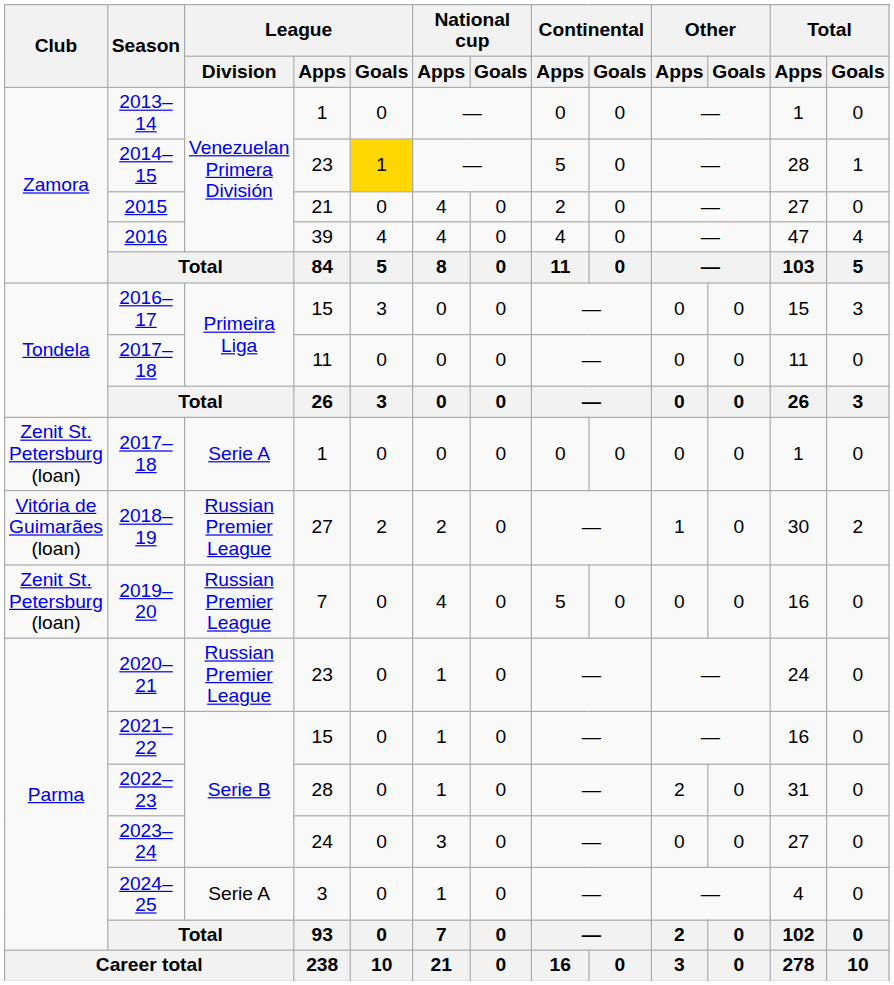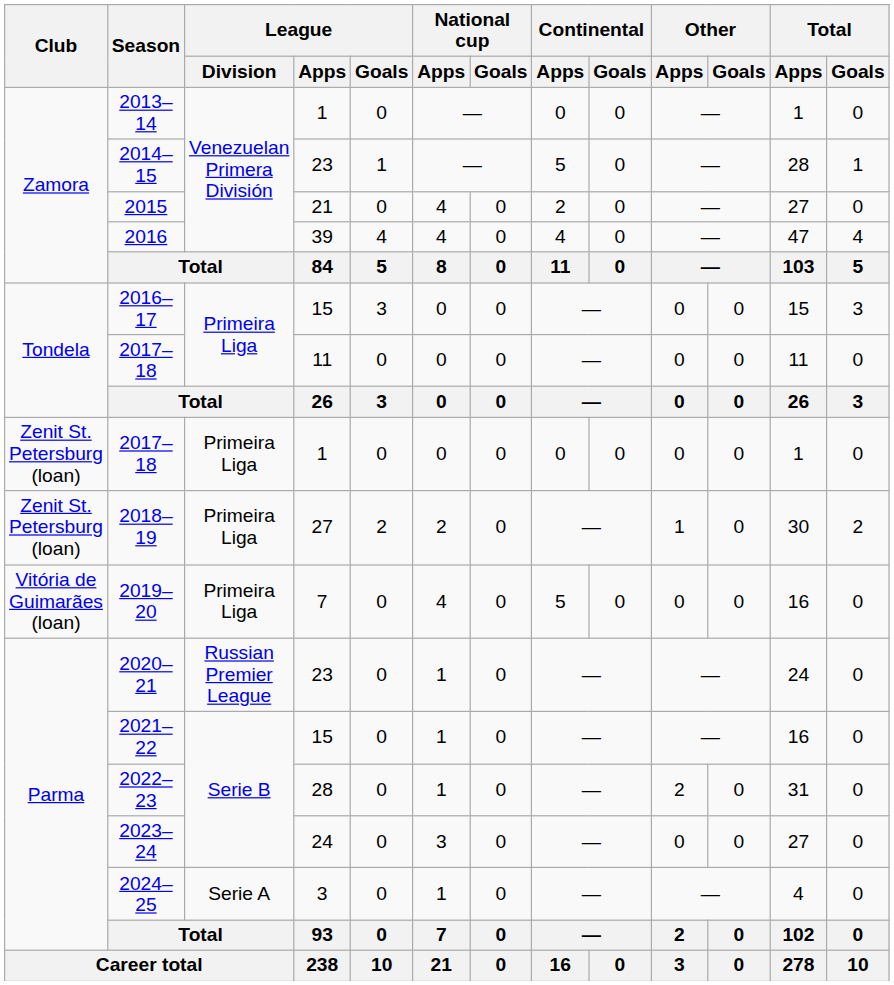 <table class="wikitable" style="text-align: center">
 <tr>
 <th rowspan="2">Club</th>
 <th rowspan="2">Season</th>
 <th colspan="3">League</th>
 <th colspan="2">National cup</th>
 <th colspan="2">Continental</th>
 <th colspan="2">Other</th>
 <th colspan="2">Total</th>
 </tr>
 <tr>
 <th>Division</th>
 <th>Apps</th>
 <th>Goals</th>
 <th>Apps</th>
 <th>Goals</th>
 <th>Apps</th>
 <th>Goals</th>
 <th>Apps</th>
 <th>Goals</th>
 <th>Apps</th>
 <th>Goals</th>
 </tr>
 <tr>
 <td rowspan="5"><a href='#'>Zamora</a></td>
 <td><a href='#'>2013–14</a></td>
 <td rowspan="4"><a href='#'>Venezuelan Primera División</a></td>
 <td>1</td>
 <td>0</td>
 <td colspan="2">—</td>
 <td>0</td>
 <td>0</td>
 <td colspan="2">—</td>
 <td>1</td>
 <td>0</td>
 </tr>
 <tr>
 <td><a href='#'>2014–15</a></td>
 <td>23</td>
-<td style="background: gold;">1</td>
+<td>1</td>
 <td colspan="2">—</td>
 <td>5</td>
 <td>0</td>
 <td colspan="2">—</td>
 <td>28</td>
 <td>1</td>
 </tr>
 <tr>
 <td><a href='#'>2015</a></td>
 <td>21</td>
 <td>0</td>
 <td>4</td>
 <td>0</td>
 <td>2</td>
 <td>0</td>
 <td colspan="2">—</td>
 <td>27</td>
 <td>0</td>
 </tr>
 <tr>
 <td><a href='#'>2016</a></td>
 <td>39</td>
 <td>4</td>
 <td>4</td>
 <td>0</td>
 <td>4</td>
 <td>0</td>
 <td colspan="2">—</td>
 <td>47</td>
 <td>4</td>
 </tr>
 <tr>
 <th colspan="2">Total</th>
 <th>84</th>
 <th>5</th>
 <th>8</th>
 <th>0</th>
 <th>11</th>
 <th>0</th>
 <th colspan="2">—</th>
 <th>103</th>
 <th>5</th>
 </tr>
 <tr>
 <td rowspan="3"><a href='#'>Tondela</a></td>
 <td><a href='#'>2016–17</a></td>
 <td rowspan="2"><a href='#'>Primeira Liga</a></td>
 <td>15</td>
 <td>3</td>
 <td>0</td>
 <td>0</td>
 <td colspan="2">—</td>
 <td>0</td>
 <td>0</td>
 <td>15</td>
 <td>3</td>
 </tr>
 <tr>
 <td><a href='#'>2017–18</a></td>
 <td>11</td>
 <td>0</td>
 <td>0</td>
 <td>0</td>
 <td colspan="2">—</td>
 <td>0</td>
 <td>0</td>
 <td>11</td>
 <td>0</td>
 </tr>
 <tr>
 <th colspan="2">Total</th>
 <th>26</th>
 <th>3</th>
 <th>0</th>
 <th>0</th>
 <th colspan="2">—</th>
 <th>0</th>
 <th>0</th>
 <th>26</th>
 <th>3</th>
 </tr>
 <tr>
 <td><a href='#'>Zenit St. Petersburg</a> (loan)</td>
 <td><a href='#'>2017–18</a></td>
-<td><a href='#'>Serie A</a></td>
+<td>Primeira Liga</td>
 <td>1</td>
 <td>0</td>
 <td>0</td>
 <td>0</td>
 <td>0</td>
 <td>0</td>
 <td>0</td>
 <td>0</td>
 <td>1</td>
 <td>0</td>
 </tr>
 <tr>
-<td><a href='#'>Vitória de Guimarães</a> (loan)</td>
+<td><a href='#'>Zenit St. Petersburg</a> (loan)</td>
 <td><a href='#'>2018–19</a></td>
-<td><a href='#'>Russian Premier League</a></td>
+<td>Primeira Liga</td>
 <td>27</td>
 <td>2</td>
 <td>2</td>
 <td>0</td>
 <td colspan="2">—</td>
 <td>1</td>
 <td>0</td>
 <td>30</td>
 <td>2</td>
 </tr>
 <tr>
-<td><a href='#'>Zenit St. Petersburg</a> (loan)</td>
+<td><a href='#'>Vitória de Guimarães</a> (loan)</td>
 <td><a href='#'>2019–20</a></td>
-<td><a href='#'>Russian Premier League</a></td>
+<td>Primeira Liga</td>
 <td>7</td>
 <td>0</td>
 <td>4</td>
 <td>0</td>
 <td>5</td>
 <td>0</td>
 <td>0</td>
 <td>0</td>
 <td>16</td>
 <td>0</td>
 </tr>
 <tr>
 <td rowspan="6"><a href='#'>Parma</a></td>
 <td><a href='#'>2020–21</a></td>
 <td><a href='#'>Russian Premier League</a></td>
 <td>23</td>
 <td>0</td>
 <td>1</td>
 <td>0</td>
 <td colspan="2">—</td>
 <td colspan="2">—</td>
 <td>24</td>
 <td>0</td>
 </tr>
 <tr>
 <td><a href='#'>2021–22</a></td>
 <td rowspan="3"><a href='#'>Serie B</a></td>
 <td>15</td>
 <td>0</td>
 <td>1</td>
 <td>0</td>
 <td colspan="2">—</td>
 <td colspan="2">—</td>
 <td>16</td>
 <td>0</td>
 </tr>
 <tr>
 <td><a href='#'>2022–23</a></td>
 <td>28</td>
 <td>0</td>
 <td>1</td>
 <td>0</td>
 <td colspan="2">—</td>
 <td>2</td>
 <td>0</td>
 <td>31</td>
 <td>0</td>
 </tr>
 <tr>
 <td><a href='#'>2023–24</a></td>
 <td>24</td>
 <td>0</td>
 <td>3</td>
 <td>0</td>
 <td colspan="2">—</td>
 <td>0</td>
 <td>0</td>
 <td>27</td>
 <td>0</td>
 </tr>
 <tr>
 <td><a href='#'>2024–25</a></td>
 <td>Serie A</td>
 <td>3</td>
 <td>0</td>
 <td>1</td>
 <td>0</td>
 <td colspan="2">—</td>
 <td colspan="2">—</td>
 <td>4</td>
 <td>0</td>
 </tr>
 <tr>
 <th colspan="2">Total</th>
 <th>93</th>
 <th>0</th>
 <th>7</th>
 <th>0</th>
 <th colspan="2">—</th>
 <th>2</th>
 <th>0</th>
 <th>102</th>
 <th>0</th>
 </tr>
 <tr>
 <th colspan="3">Career total</th>
 <th>238</th>
 <th>10</th>
 <th>21</th>
 <th>0</th>
 <th>16</th>
 <th>0</th>
 <th>3</th>
 <th>0</th>
 <th>278</th>
 <th>10</th>
 </tr>
 </table>
